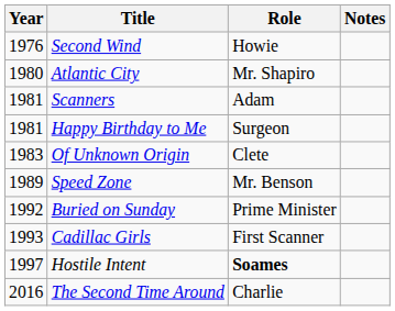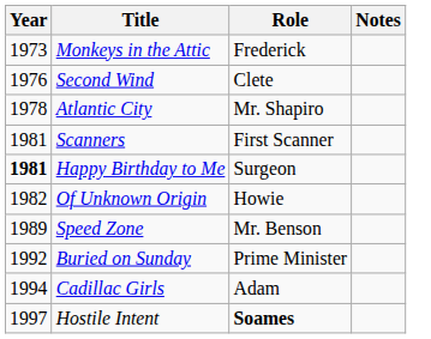 <table class="wikitable sortable">
 <tr>
 <th>Year</th>
 <th>Title</th>
 <th>Role</th>
 <th class="unsortable">Notes</th>
 </tr>
 <tr>
-<td>1976</td>
-<td><em><a href='#'>Second Wind</a></em></td>
-<td>Howie</td>
+<td>1973</td>
+<td><a href='#'><em>Monkeys in the Attic</em></a></td>
+<td>Frederick</td>
 <td></td>
 </tr>
 <tr>
-<td>1980</td>
+<td>1976</td>
+<td><em><a href='#'>Second Wind</a></em></td>
+<td>Clete</td>
+<td></td>
+</tr>
+<tr>
+<td>1978</td>
 <td><em><a href='#'>Atlantic City</a></em></td>
 <td>Mr. Shapiro</td>
 <td></td>
 </tr>
 <tr>
 <td>1981</td>
 <td><em><a href='#'>Scanners</a></em></td>
-<td>Adam</td>
+<td>First Scanner</td>
 <td></td>
 </tr>
 <tr>
-<td>1981</td>
+<td><strong>1981</strong></td>
 <td><em><a href='#'>Happy Birthday to Me</a></em></td>
 <td>Surgeon</td>
 <td></td>
 </tr>
 <tr>
-<td>1983</td>
+<td>1982</td>
 <td><em><a href='#'>Of Unknown Origin</a></em></td>
-<td>Clete</td>
+<td>Howie</td>
 <td></td>
 </tr>
 <tr>
 <td>1989</td>
 <td><em><a href='#'>Speed Zone</a></em></td>
 <td>Mr. Benson</td>
 <td></td>
 </tr>
 <tr>
 <td>1992</td>
 <td><em><a href='#'>Buried on Sunday</a></em></td>
 <td>Prime Minister</td>
 <td></td>
 </tr>
 <tr>
-<td>1993</td>
+<td>1994</td>
 <td><em><a href='#'>Cadillac Girls</a></em></td>
-<td>First Scanner</td>
+<td>Adam</td>
 <td></td>
 </tr>
 <tr>
 <td>1997</td>
 <td><em>Hostile Intent</em></td>
 <td><strong>Soames</strong></td>
 <td></td>
 </tr>
-<tr>
-<td>2016</td>
-<td data-sort-value="Second Time Around, The"><em><a href='#'>The Second Time Around</a></em></td>
-<td>Charlie</td>
-<td></td>
-</tr>
 </table>
